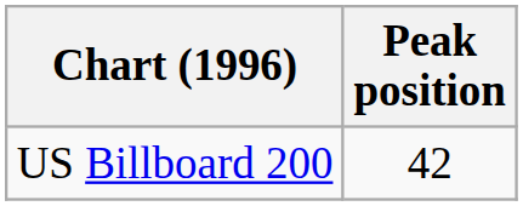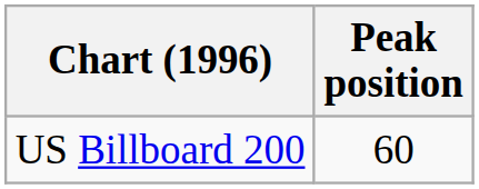 <table class="wikitable">
 <tr>
 <th>Chart (1996)</th>
 <th>Peak<br>position</th>
 </tr>
 <tr>
 <td>US <a href='#'>Billboard 200</a></td>
-<td align=center>42</td>
+<td align=center>60</td>
 </tr>
 </table>
